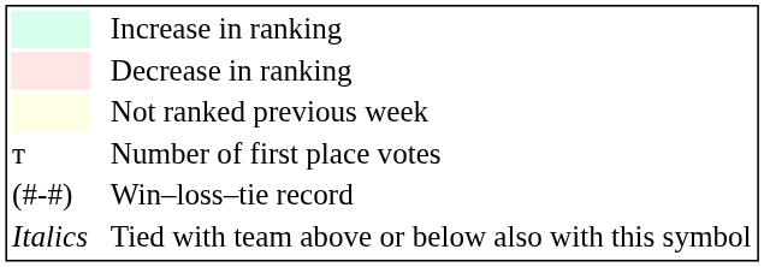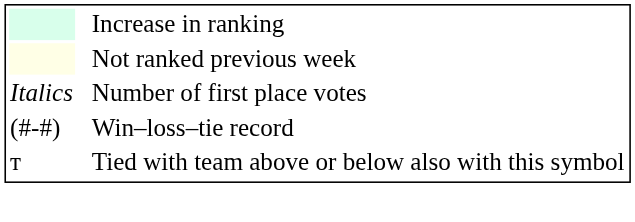 <table style="border:1px solid black; float:right;">
 <tr>
 <td style="background:#D8FFEB; width:20px;"></td>
 <td> </td>
 <td>Increase in ranking</td>
 </tr>
 <tr>
-<td style="background:#FFE6E6; width:20px;"></td>
-<td> </td>
-<td>Decrease in ranking</td>
-</tr>
-<tr>
 <td style="background:#FFFFE6; width:20px;"></td>
 <td> </td>
 <td>Not ranked previous week</td>
 </tr>
 <tr>
-<td>т</td>
+<td><em>Italics</em></td>
 <td> </td>
 <td>Number of first place votes</td>
 </tr>
 <tr>
 <td>(#-#)</td>
 <td> </td>
 <td>Win–loss–tie record</td>
 </tr>
 <tr>
-<td><em>Italics</em></td>
+<td>т</td>
 <td></td>
 <td>Tied with team above or below also with this symbol</td>
 </tr>
 </table>
